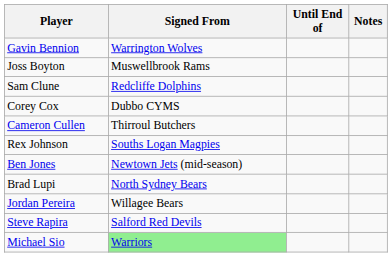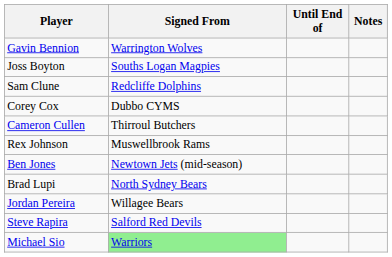 <table class="wikitable" style="font-size:90%">
 <tr style="background:#efefef;">
 <th style="width:120px;">Player</th>
 <th style="width:210px;">Signed From</th>
 <th style="width:70px;">Until End of</th>
 <th style="width:40px;">Notes</th>
 </tr>
 <tr>
 <td><a href='#'>Gavin Bennion</a></td>
 <td> <a href='#'>Warrington Wolves</a></td>
 <td></td>
 <td></td>
 </tr>
 <tr>
 <td>Joss Boyton</td>
-<td> Muswellbrook Rams</td>
+<td> <a href='#'>Souths Logan Magpies</a></td>
 <td></td>
 <td></td>
 </tr>
 <tr>
 <td>Sam Clune</td>
 <td> <a href='#'>Redcliffe Dolphins</a></td>
 <td></td>
 <td></td>
 </tr>
 <tr>
 <td>Corey Cox</td>
 <td> Dubbo CYMS</td>
 <td></td>
 <td></td>
 </tr>
 <tr>
 <td><a href='#'>Cameron Cullen</a></td>
 <td> Thirroul Butchers</td>
 <td></td>
 <td></td>
 </tr>
 <tr>
 <td>Rex Johnson</td>
-<td> <a href='#'>Souths Logan Magpies</a></td>
+<td> Muswellbrook Rams</td>
 <td></td>
 <td></td>
 </tr>
 <tr>
 <td><a href='#'>Ben Jones</a></td>
 <td> <a href='#'>Newtown Jets</a> (mid-season)</td>
 <td></td>
 <td></td>
 </tr>
 <tr>
 <td>Brad Lupi</td>
 <td> <a href='#'>North Sydney Bears</a></td>
 <td></td>
 <td></td>
 </tr>
 <tr>
 <td><a href='#'>Jordan Pereira</a></td>
 <td> Willagee Bears</td>
 <td></td>
 <td></td>
 </tr>
 <tr>
 <td><a href='#'>Steve Rapira</a></td>
 <td> <a href='#'>Salford Red Devils</a></td>
 <td></td>
 <td></td>
 </tr>
 <tr>
 <td><a href='#'>Michael Sio</a></td>
 <td style="background: lightgreen;"> <a href='#'>Warriors</a></td>
 <td></td>
 <td></td>
 </tr>
 </table>
